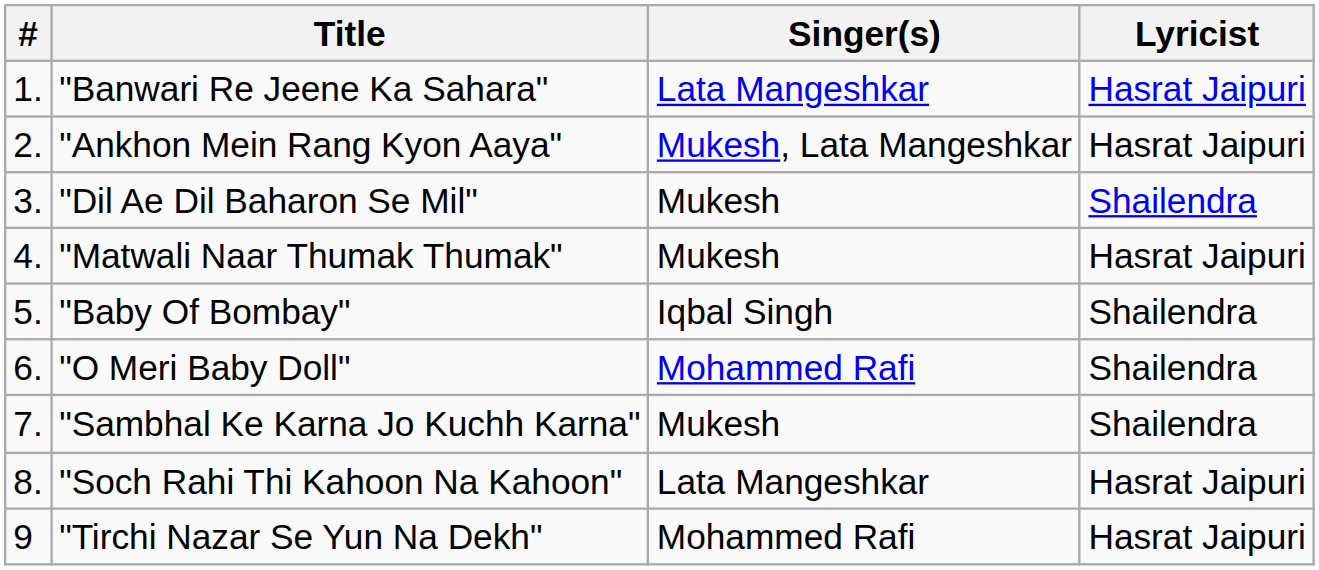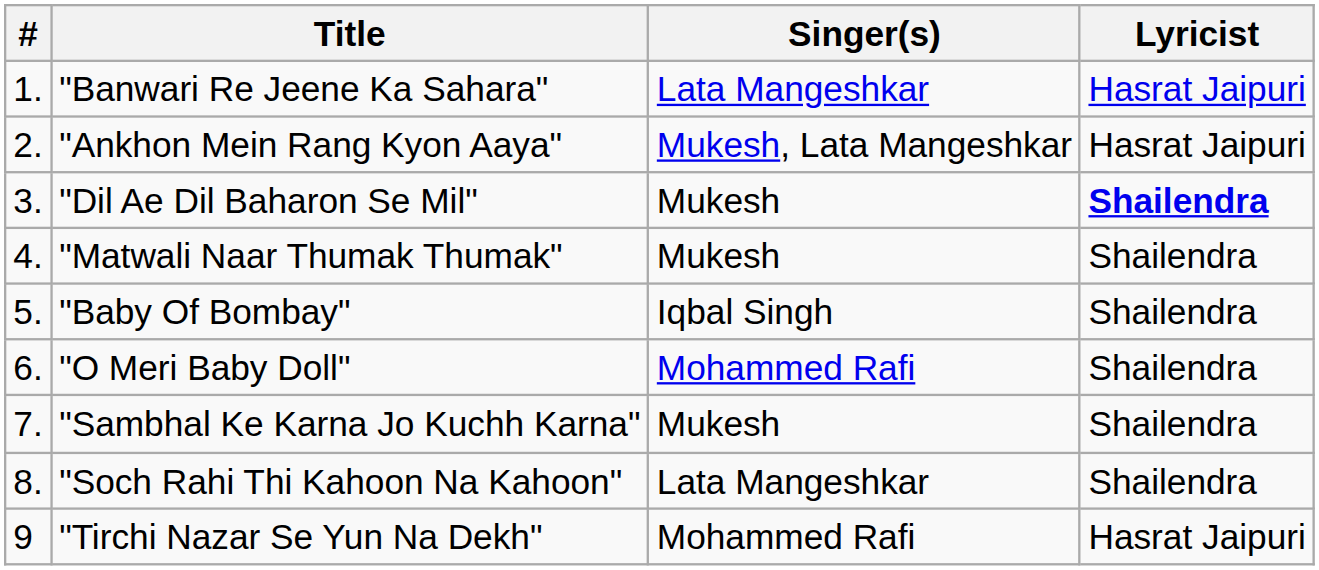 <table class="wikitable" style="font-size:95%;">
 <tr>
 <th>#</th>
 <th>Title</th>
 <th>Singer(s)</th>
 <th>Lyricist</th>
 </tr>
 <tr>
 <td>1.</td>
 <td>"Banwari Re Jeene Ka Sahara"</td>
 <td><a href='#'>Lata Mangeshkar</a></td>
 <td><a href='#'>Hasrat Jaipuri</a></td>
 </tr>
 <tr>
 <td>2.</td>
 <td>"Ankhon Mein Rang Kyon Aaya"</td>
 <td><a href='#'>Mukesh</a>, Lata Mangeshkar</td>
 <td>Hasrat Jaipuri</td>
 </tr>
 <tr>
 <td>3.</td>
 <td>"Dil Ae Dil Baharon Se Mil"</td>
 <td Mukesh (singer)>Mukesh</td>
-<td><a href='#'>Shailendra</a></td>
+<td><strong><a href='#'>Shailendra</a></strong></td>
 </tr>
 <tr>
 <td>4.</td>
 <td>"Matwali Naar Thumak Thumak"</td>
 <td Mukesh (singer)>Mukesh</td>
-<td>Hasrat Jaipuri</td>
+<td>Shailendra</td>
 </tr>
 <tr>
 <td>5.</td>
 <td>"Baby Of Bombay"</td>
 <td>Iqbal Singh</td>
 <td>Shailendra</td>
 </tr>
 <tr>
 <td>6.</td>
 <td>"O Meri Baby Doll"</td>
 <td><a href='#'>Mohammed Rafi</a></td>
 <td>Shailendra</td>
 </tr>
 <tr>
 <td>7.</td>
 <td>"Sambhal Ke Karna Jo Kuchh Karna"</td>
 <td>Mukesh</td>
 <td>Shailendra</td>
 </tr>
 <tr>
 <td>8.</td>
 <td>"Soch Rahi Thi Kahoon Na Kahoon"</td>
 <td>Lata Mangeshkar</td>
-<td>Hasrat Jaipuri</td>
+<td>Shailendra</td>
 </tr>
 <tr>
 <td>9</td>
 <td>"Tirchi Nazar Se Yun Na Dekh"</td>
 <td>Mohammed Rafi</td>
 <td>Hasrat Jaipuri</td>
 </tr>
 </table>
